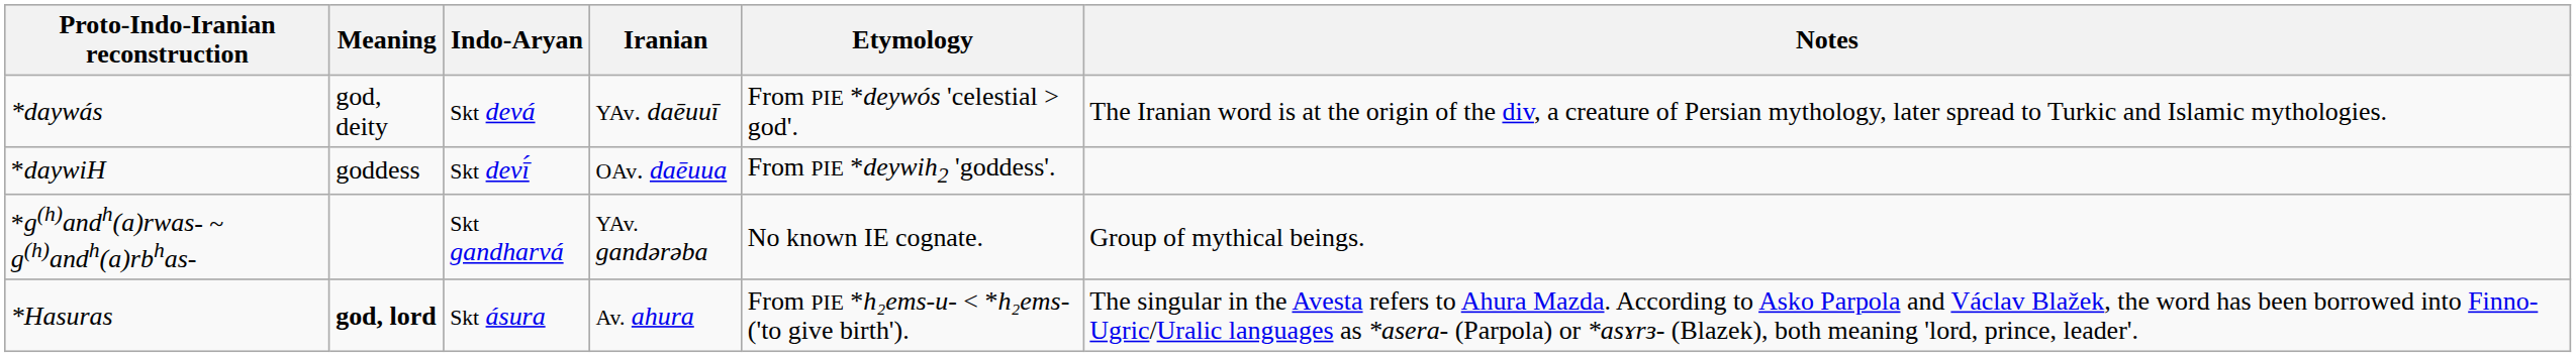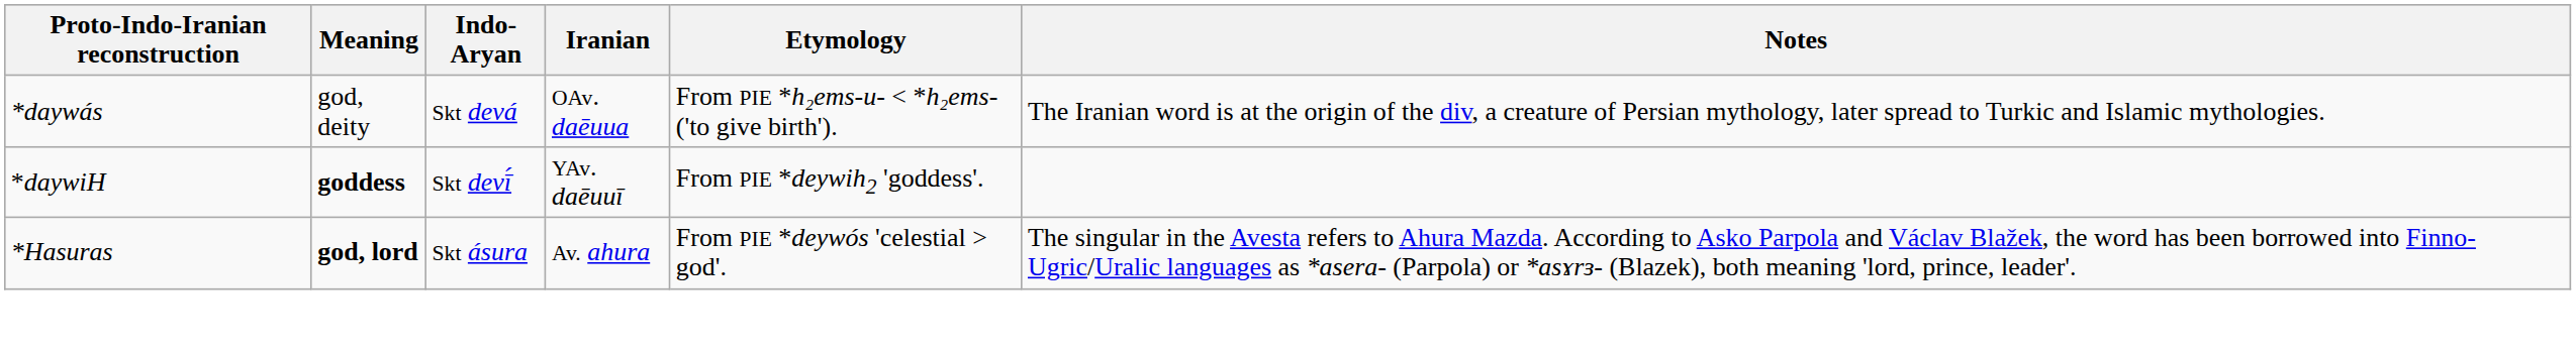 <table class="wikitable">
 <tr>
 <th>Proto-Indo-Iranian reconstruction</th>
 <th>Meaning</th>
 <th>Indo-Aryan</th>
 <th>Iranian</th>
 <th>Etymology</th>
 <th>Notes</th>
 </tr>
 <tr>
 <td><em>*daywás</em></td>
 <td>god, deity</td>
 <td><small>Skt</small> <em><a href='#'>devá</a></em></td>
-<td><small>YAv</small>. <em>daēuuī</em></td>
-<td>From <small>PIE</small> *<em>deywós</em> 'celestial > god'.</td>
+<td><small>OAv</small>. <a href='#'><em>daēuua</em></a><em></em></td>
+<td>From <small>PIE</small> *<em>h₂ems-u-</em> < *<em>h₂ems-</em> ('to give birth').</td>
 <td>The Iranian word is at the origin of the <a href='#'>div</a>, a creature of Persian mythology, later spread to Turkic and Islamic mythologies.</td>
 </tr>
 <tr>
 <td>*<em>daywiH</em></td>
-<td>goddess</td>
+<td><strong>goddess</strong></td>
 <td><small>Skt</small> <em><a href='#'>devī́</a></em></td>
-<td><small>OAv</small>. <a href='#'><em>daēuua</em></a><em></em></td>
+<td><small>YAv</small>. <em>daēuuī</em></td>
 <td>From <small>PIE</small> *<em>deywih<sub>2</sub></em> 'goddess'.</td>
 <td></td>
-</tr>
-<tr>
-<td>*<em>g<sup>(h)</sup>and<sup>h</sup>(a)rwas</em>- ~ <em>g<sup>(h)</sup>and<sup>h</sup>(a)rb<sup>h</sup>as</em>-</td>
-<td></td>
-<td><small>Skt</small> <em><a href='#'>gandharvá</a></em></td>
-<td><small>YAv.</small> <em>gandərəba</em></td>
-<td>No known IE cognate.</td>
-<td>Group of mythical beings.</td>
 </tr>
 <tr>
 <td><em>*Hasuras</em></td>
 <td><strong>god, lord</strong></td>
 <td><small>Skt</small> <em><a href='#'>ásura</a></em></td>
 <td><small>Av.</small> <em><a href='#'>ahura</a></em></td>
-<td>From <small>PIE</small> *<em>h₂ems-u-</em> < *<em>h₂ems-</em> ('to give birth').</td>
+<td>From <small>PIE</small> *<em>deywós</em> 'celestial > god'.</td>
 <td>The singular in the <a href='#'>Avesta</a> refers to <a href='#'>Ahura Mazda</a>. According to <a href='#'>Asko Parpola</a> and <a href='#'>Václav Blažek</a>, the word has been borrowed into <a href='#'>Finno-Ugric</a>/<a href='#'>Uralic languages</a> as <em>*asera-</em> (Parpola) or <em>*asɤrɜ-</em> (Blazek), both meaning 'lord, prince, leader'.</td>
 </tr>
 </table>
